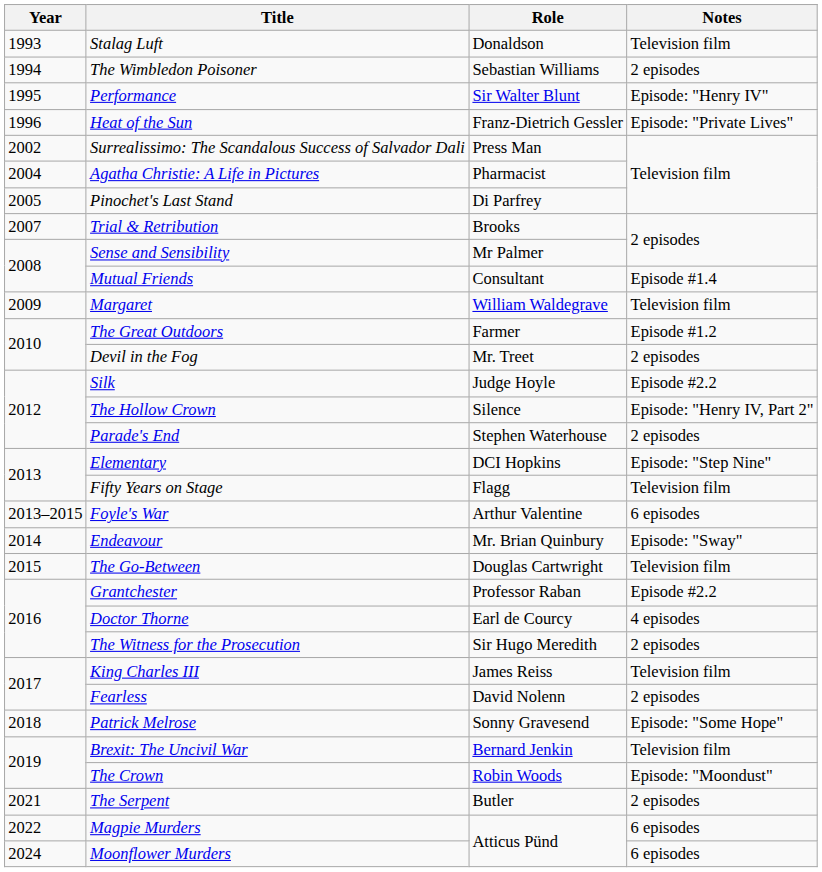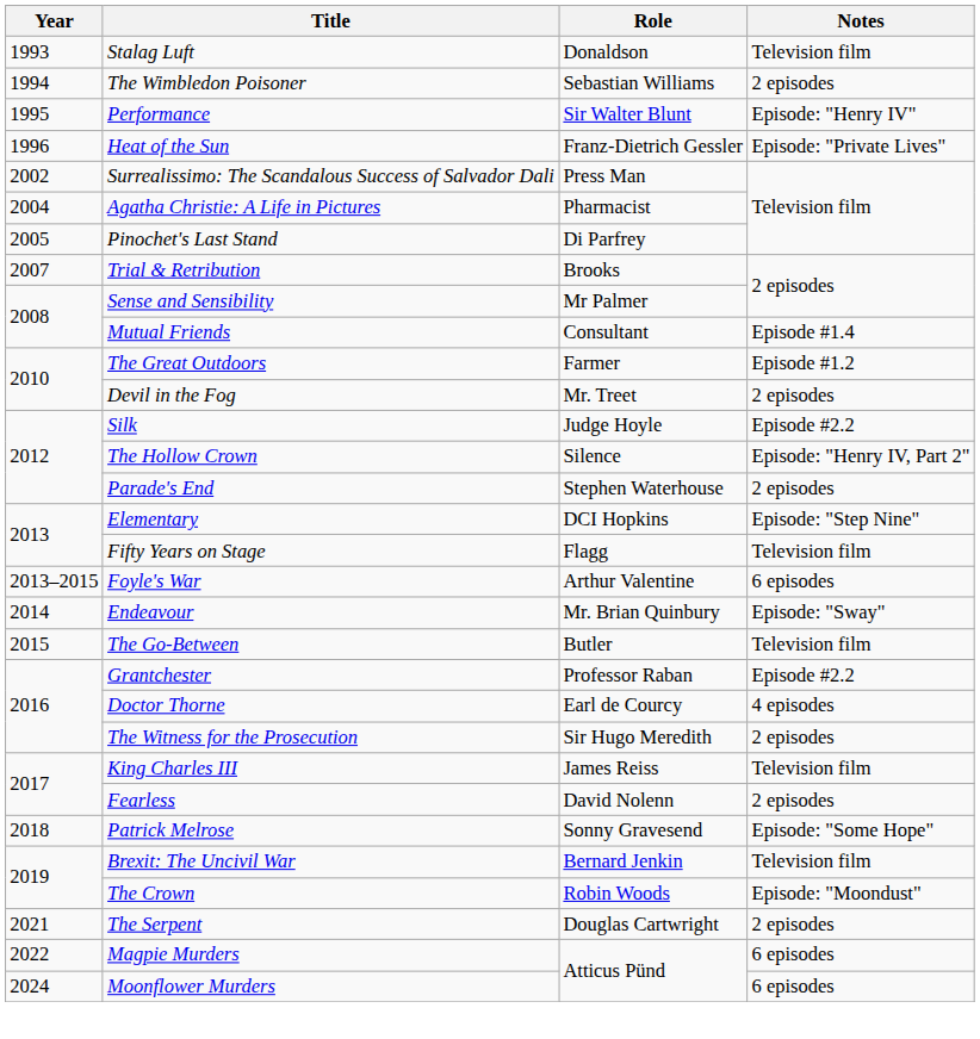 <table class="wikitable sortable">
 <tr>
 <th>Year</th>
 <th>Title</th>
 <th>Role</th>
 <th>Notes</th>
 </tr>
 <tr>
 <td>1993</td>
 <td><em>Stalag Luft</em></td>
 <td>Donaldson</td>
 <td>Television film</td>
 </tr>
 <tr>
 <td>1994</td>
 <td><em>The Wimbledon Poisoner</em></td>
 <td>Sebastian Williams</td>
 <td>2 episodes</td>
 </tr>
 <tr>
 <td>1995</td>
 <td><a href='#'><em>Performance</em></a></td>
 <td><a href='#'>Sir Walter Blunt</a></td>
 <td>Episode: "Henry IV"</td>
 </tr>
 <tr>
 <td>1996</td>
 <td><em><a href='#'>Heat of the Sun</a></em></td>
 <td>Franz-Dietrich Gessler</td>
 <td>Episode: "Private Lives"</td>
 </tr>
 <tr>
 <td>2002</td>
 <td><em>Surrealissimo: The Scandalous Success of Salvador Dali</em></td>
 <td>Press Man</td>
 <td rowspan="3">Television film</td>
 </tr>
 <tr>
 <td>2004</td>
 <td><em><a href='#'>Agatha Christie: A Life in Pictures</a></em></td>
 <td>Pharmacist</td>
 </tr>
 <tr>
 <td>2005</td>
 <td><em>Pinochet's Last Stand</em></td>
 <td>Di Parfrey</td>
 </tr>
 <tr>
 <td>2007</td>
 <td><em><a href='#'>Trial & Retribution</a></em></td>
 <td>Brooks</td>
 <td rowspan="2">2 episodes</td>
 </tr>
 <tr>
 <td rowspan="2">2008</td>
 <td><a href='#'><em>Sense and Sensibility</em></a></td>
 <td>Mr Palmer</td>
 </tr>
 <tr>
 <td><em><a href='#'>Mutual Friends</a></em></td>
 <td>Consultant</td>
 <td>Episode #1.4</td>
 </tr>
 <tr>
-<td>2009</td>
-<td><a href='#'><em>Margaret</em></a></td>
-<td><a href='#'>William Waldegrave</a></td>
-<td>Television film</td>
-</tr>
-<tr>
 <td rowspan="2">2010</td>
 <td><a href='#'><em>The Great Outdoors</em></a></td>
 <td>Farmer</td>
 <td>Episode #1.2</td>
 </tr>
 <tr>
 <td><em>Devil in the Fog</em></td>
 <td>Mr. Treet</td>
 <td>2 episodes</td>
 </tr>
 <tr>
 <td rowspan="3">2012</td>
 <td><a href='#'><em>Silk</em></a></td>
 <td>Judge Hoyle</td>
 <td>Episode #2.2</td>
 </tr>
 <tr>
 <td><a href='#'><em>The Hollow Crown</em></a></td>
 <td>Silence</td>
 <td>Episode: "Henry IV, Part 2"</td>
 </tr>
 <tr>
 <td><a href='#'><em>Parade's End</em></a></td>
 <td>Stephen Waterhouse</td>
 <td>2 episodes</td>
 </tr>
 <tr>
 <td rowspan="2">2013</td>
 <td><a href='#'><em>Elementary</em></a></td>
 <td>DCI Hopkins</td>
 <td>Episode: "Step Nine"</td>
 </tr>
 <tr>
 <td><em>Fifty Years on Stage</em></td>
 <td>Flagg</td>
 <td>Television film</td>
 </tr>
 <tr>
 <td>2013–2015</td>
 <td><em><a href='#'>Foyle's War</a></em></td>
 <td>Arthur Valentine</td>
 <td>6 episodes</td>
 </tr>
 <tr>
 <td>2014</td>
 <td><a href='#'><em>Endeavour</em></a></td>
 <td>Mr. Brian Quinbury</td>
 <td>Episode: "Sway"</td>
 </tr>
 <tr>
 <td>2015</td>
 <td><a href='#'><em>The Go-Between</em></a></td>
-<td>Douglas Cartwright</td>
+<td>Butler</td>
 <td>Television film</td>
 </tr>
 <tr>
 <td rowspan="3">2016</td>
 <td><a href='#'><em>Grantchester</em></a></td>
 <td>Professor Raban</td>
 <td>Episode #2.2</td>
 </tr>
 <tr>
 <td><a href='#'><em>Doctor Thorne</em></a></td>
 <td>Earl de Courcy</td>
 <td>4 episodes</td>
 </tr>
 <tr>
 <td><a href='#'><em>The Witness for the Prosecution</em></a></td>
 <td>Sir Hugo Meredith</td>
 <td>2 episodes</td>
 </tr>
 <tr>
 <td rowspan="2">2017</td>
 <td><a href='#'><em>King Charles III</em></a></td>
 <td>James Reiss</td>
 <td>Television film</td>
 </tr>
 <tr>
 <td><a href='#'><em>Fearless</em></a></td>
 <td>David Nolenn</td>
 <td>2 episodes</td>
 </tr>
 <tr>
 <td>2018</td>
 <td><a href='#'><em>Patrick Melrose</em></a></td>
 <td>Sonny Gravesend</td>
 <td>Episode: "Some Hope"</td>
 </tr>
 <tr>
 <td rowspan="2">2019</td>
 <td><em><a href='#'>Brexit: The Uncivil War</a></em></td>
 <td><a href='#'>Bernard Jenkin</a></td>
 <td>Television film</td>
 </tr>
 <tr>
 <td><a href='#'><em>The Crown</em></a></td>
 <td><a href='#'>Robin Woods</a></td>
 <td>Episode: "Moondust"</td>
 </tr>
 <tr>
 <td>2021</td>
 <td><a href='#'><em>The Serpent</em></a></td>
-<td>Butler</td>
+<td>Douglas Cartwright</td>
 <td>2 episodes</td>
 </tr>
 <tr>
 <td>2022</td>
 <td><em><a href='#'>Magpie Murders</a></em></td>
 <td rowspan="2">Atticus Pünd</td>
 <td>6 episodes</td>
 </tr>
 <tr>
 <td>2024</td>
 <td><em><a href='#'>Moonflower Murders</a></em></td>
 <td>6 episodes</td>
 </tr>
 </table>
